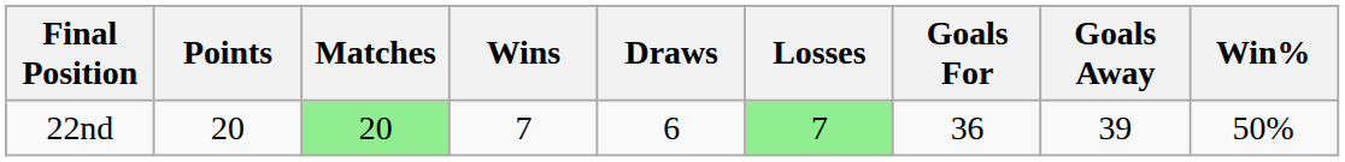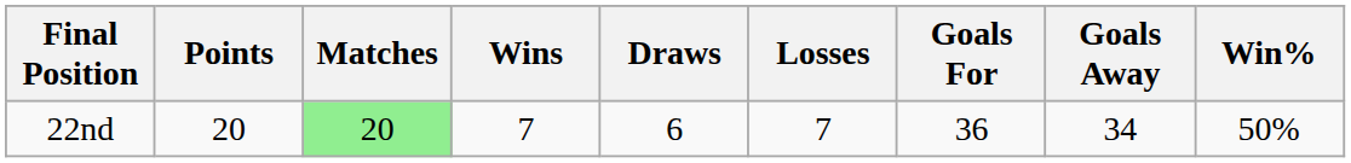 <table class="wikitable" style="font-size: 95%; text-align: center;">
 <tr>
 <th width=60>Final Position</th>
 <th width=60>Points</th>
 <th width=60>Matches</th>
 <th width=60>Wins</th>
 <th width=60>Draws</th>
 <th width=60>Losses</th>
 <th width=60>Goals For</th>
 <th width=60>Goals Away</th>
 <th width=60>Win%</th>
 </tr>
 <tr>
 <td>22nd</td>
 <td>20</td>
 <td style="background: lightgreen;">20</td>
 <td>7</td>
 <td>6</td>
-<td style="background: lightgreen;">7</td>
+<td>7</td>
 <td>36</td>
-<td>39</td>
+<td>34</td>
 <td>50%</td>
 </tr>
 </table>
